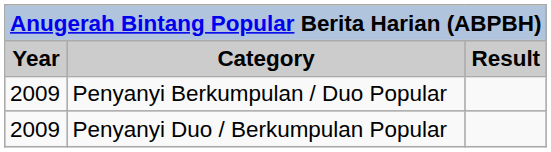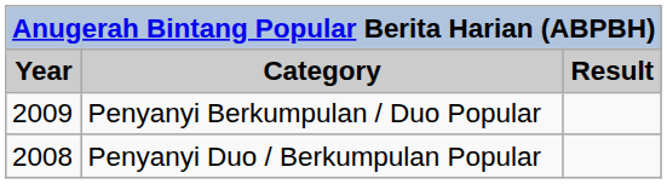 <table class="wikitable" style="font-size:90%;">
 <tr>
 <th colspan="3" style="background:#B0C4DE;"><a href='#'>Anugerah Bintang Popular</a> Berita Harian (ABPBH)</th>
 </tr>
 <tr align="center">
 <th style="background: #CCCCCC;">Year</th>
 <th style="background: #CCCCCC;">Category</th>
 <th style="background: #CCCCCC;">Result</th>
 </tr>
 <tr>
 <td>2009</td>
 <td>Penyanyi Berkumpulan / Duo Popular</td>
 <td></td>
 </tr>
 <tr>
-<td>2009</td>
+<td>2008</td>
 <td>Penyanyi Duo / Berkumpulan Popular</td>
 <td></td>
 </tr>
 </table>
